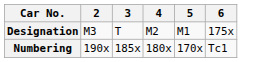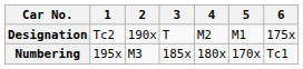 <table class="wikitable">
 <tr>
 <th>Car No.</th>
+<th>1</th>
 <th>2</th>
 <th>3</th>
 <th>4</th>
 <th>5</th>
 <th>6</th>
 </tr>
 <tr>
 <th>Designation</th>
-<td>M3</td>
+<td>Tc2</td>
+<td>190x</td>
 <td>T</td>
 <td>M2</td>
 <td>M1</td>
 <td>175x</td>
 </tr>
 <tr>
 <th>Numbering</th>
-<td>190x</td>
+<td>195x</td>
+<td>M3</td>
 <td>185x</td>
 <td>180x</td>
 <td>170x</td>
 <td>Tc1</td>
 </tr>
 </table>
